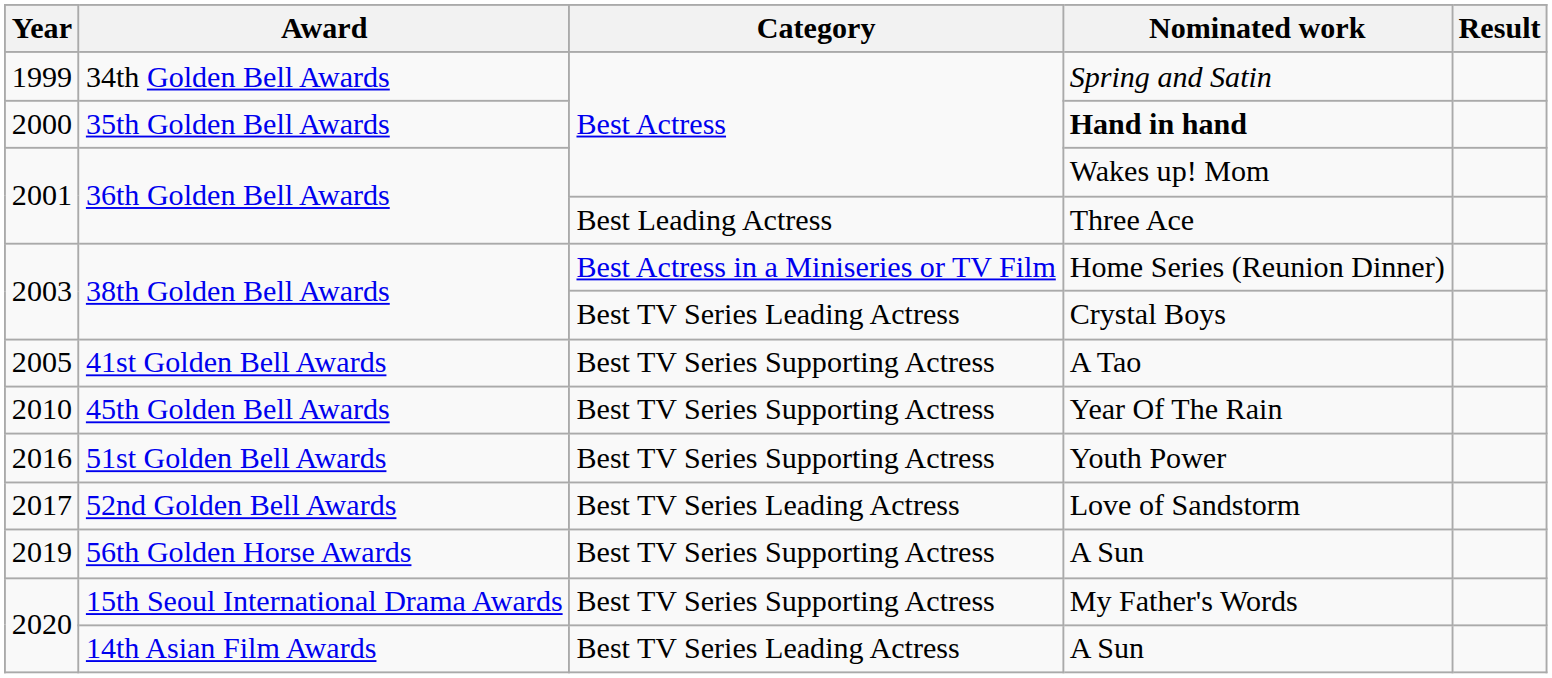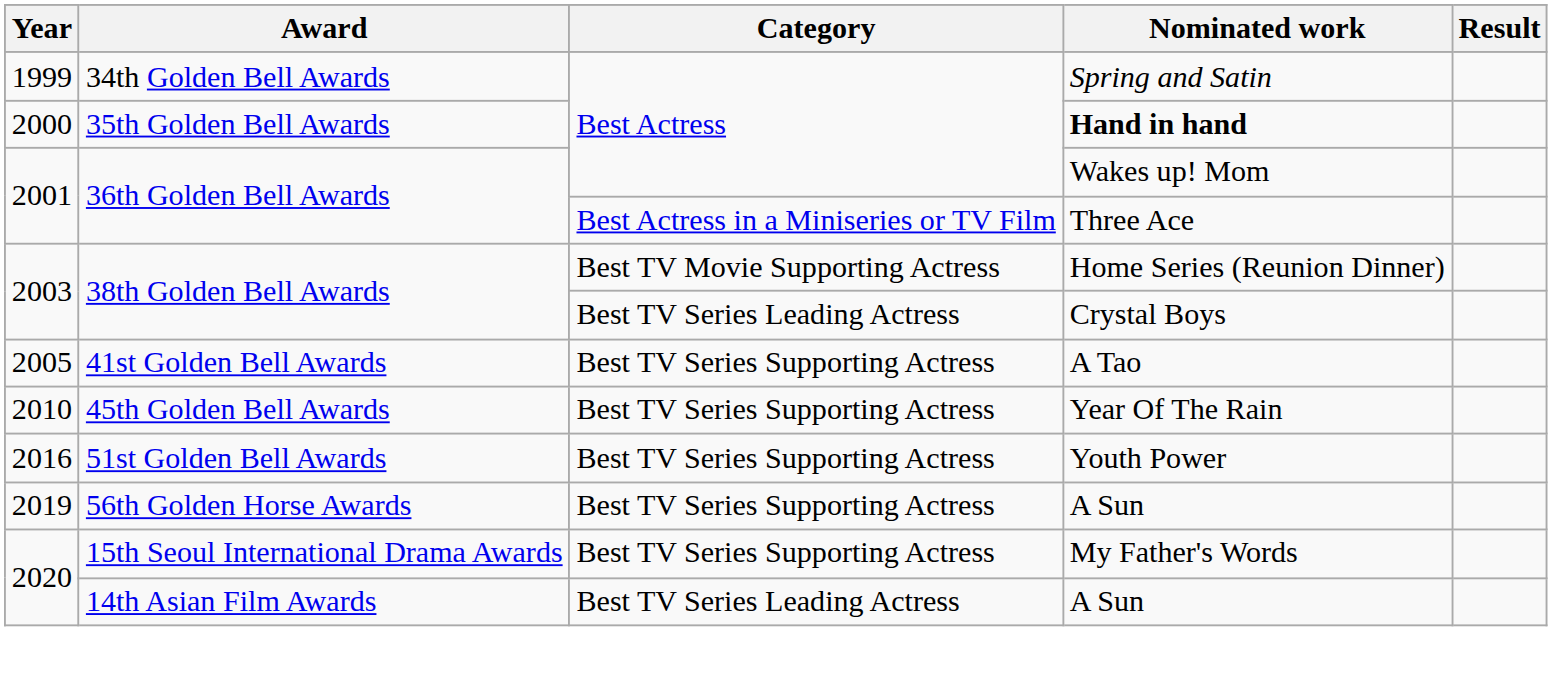 <table class="wikitable sortable">
 <tr>
 <th>Year</th>
 <th>Award</th>
 <th>Category</th>
 <th>Nominated work</th>
 <th>Result</th>
 </tr>
 <tr>
 <td>1999</td>
 <td>34th <a href='#'>Golden Bell Awards</a></td>
 <td rowspan=3><a href='#'>Best Actress</a></td>
 <td><em> Spring and Satin</em></td>
 <td></td>
 </tr>
 <tr>
 <td>2000</td>
 <td><a href='#'>35th Golden Bell Awards</a></td>
 <td><strong>Hand in hand<em></td>
 <td></td>
 </tr>
 <tr>
 <td rowspan=2>2001</td>
 <td rowspan=2><a href='#'>36th Golden Bell Awards</a></td>
 <td></em>Wakes up! Mom<em></td>
 <td></td>
 </tr>
 <tr>
-<td>Best Leading Actress</td>
+<td><a href='#'>Best Actress in a Miniseries or TV Film</a></td>
 <td></em>Three Ace<em></td>
 <td></td>
 </tr>
 <tr>
 <td rowspan="2">2003</td>
 <td rowspan="2"><a href='#'>38th Golden Bell Awards</a></td>
-<td><a href='#'>Best Actress in a Miniseries or TV Film</a></td>
+<td>Best TV Movie Supporting Actress</td>
 <td></em>Home Series (Reunion Dinner)<em></td>
 <td></td>
 </tr>
 <tr>
 <td>Best TV Series Leading Actress</td>
 <td></em>Crystal Boys<em></td>
 <td></td>
 </tr>
 <tr>
 <td>2005</td>
 <td><a href='#'>41st Golden Bell Awards</a></td>
 <td>Best TV Series Supporting Actress</td>
 <td></em>A Tao<em></td>
 <td></td>
 </tr>
 <tr>
 <td>2010</td>
 <td><a href='#'>45th Golden Bell Awards</a></td>
 <td>Best TV Series Supporting Actress</td>
 <td></em>Year Of The Rain<em></td>
 <td></td>
 </tr>
 <tr>
 <td>2016</td>
 <td><a href='#'>51st Golden Bell Awards</a></td>
 <td>Best TV Series Supporting Actress</td>
 <td></em>Youth Power<em></td>
 <td></td>
 </tr>
 <tr>
-<td>2017</td>
-<td><a href='#'>52nd Golden Bell Awards</a></td>
-<td>Best TV Series Leading Actress</td>
-<td></em>Love of Sandstorm<em></td>
-<td></td>
-</tr>
-<tr>
 <td>2019</td>
 <td><a href='#'>56th Golden Horse Awards</a></td>
 <td>Best TV Series Supporting Actress</td>
 <td></em>A Sun<em></td>
 <td></td>
 </tr>
 <tr>
 <td rowspan="2">2020</td>
 <td><a href='#'>15th Seoul International Drama Awards</a></td>
 <td>Best TV Series Supporting Actress</td>
 <td></em>My Father's Words<em></td>
 <td></td>
 </tr>
 <tr>
 <td><a href='#'>14th Asian Film Awards</a></td>
 <td>Best TV Series Leading Actress</td>
 <td></em>A Sun<em></td>
 <td></td>
 </tr>
 </table>
